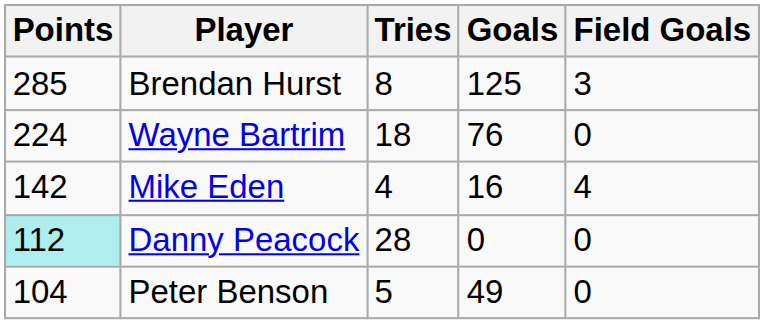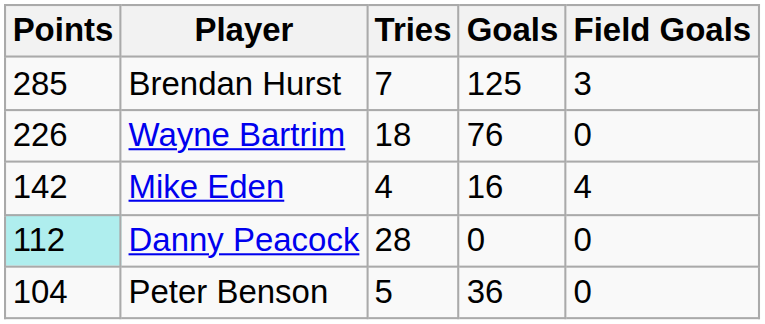 <table class="wikitable">
 <tr>
 <th>Points</th>
 <th>Player</th>
 <th>Tries</th>
 <th>Goals</th>
 <th>Field Goals</th>
 </tr>
 <tr>
 <td>285</td>
 <td>Brendan Hurst</td>
-<td>8</td>
+<td>7</td>
 <td>125</td>
 <td>3</td>
 </tr>
 <tr>
-<td>224</td>
+<td>226</td>
 <td><a href='#'>Wayne Bartrim</a></td>
 <td>18</td>
 <td>76</td>
 <td>0</td>
 </tr>
 <tr>
 <td>142</td>
 <td><a href='#'>Mike Eden</a></td>
 <td>4</td>
 <td>16</td>
 <td>4</td>
 </tr>
 <tr>
 <td style="background: paleturquoise;">112</td>
 <td><a href='#'>Danny Peacock</a></td>
 <td>28</td>
 <td>0</td>
 <td>0</td>
 </tr>
 <tr>
 <td>104</td>
 <td>Peter Benson</td>
 <td>5</td>
-<td>49</td>
+<td>36</td>
 <td>0</td>
 </tr>
 </table>
